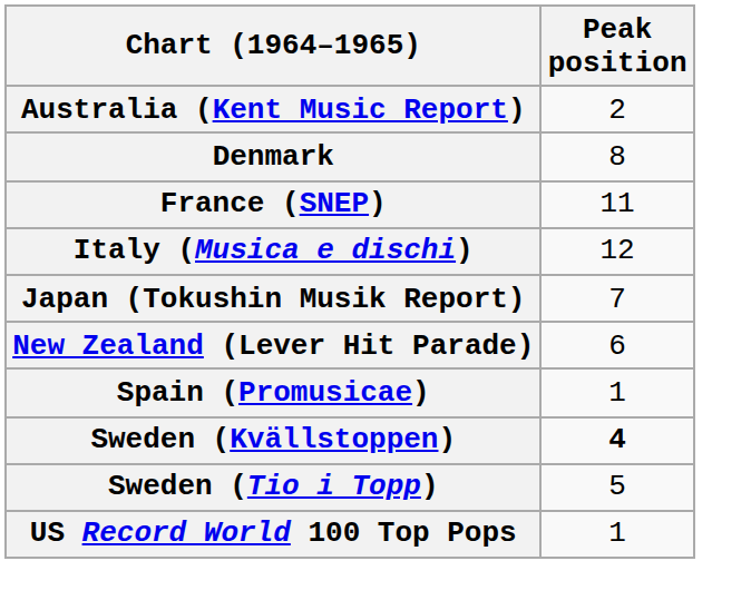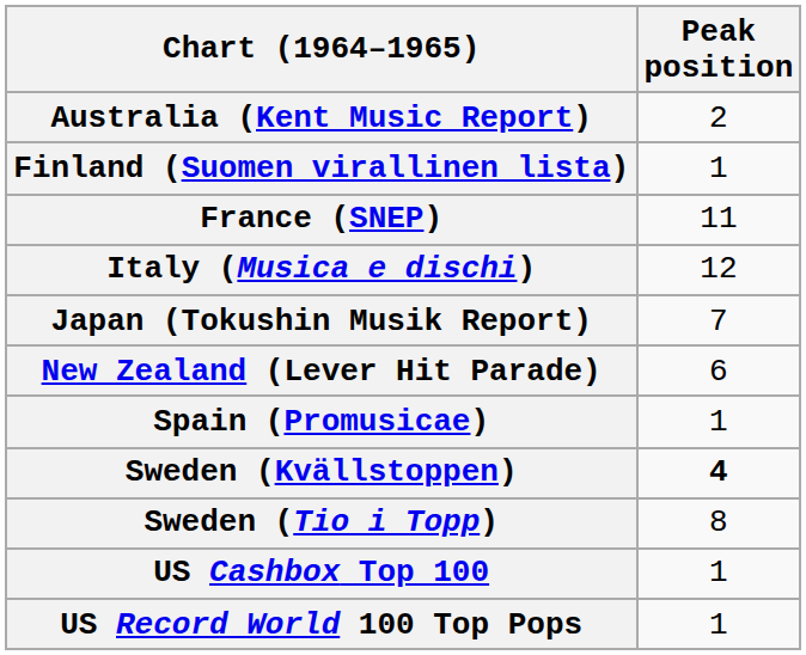 <table class="wikitable sortable plainrowheaders" style="text-align:center">
 <tr>
 <th scope="col">Chart (1964–1965)</th>
 <th scope="col">Peak<br>position</th>
 </tr>
 <tr>
 <th scope="row">Australia (<a href='#'>Kent Music Report</a>)</th>
 <td>2</td>
 </tr>
 <tr>
 </tr>
 <tr>
 </tr>
 <tr>
 </tr>
 <tr>
-<th scope="row">Denmark</th>
-<td>8</td>
+<th scope="row">Finland (<a href='#'>Suomen virallinen lista</a>)</th>
+<td>1</td>
 </tr>
 <tr>
 <th scope="row">France (<a href='#'>SNEP</a>)</th>
 <td>11</td>
 </tr>
 <tr>
 </tr>
 <tr>
 <th scope="row">Italy (<em><a href='#'>Musica e dischi</a></em>)</th>
 <td>12</td>
 </tr>
 <tr>
 <th scope="row">Japan (Tokushin Musik Report)</th>
 <td>7</td>
 </tr>
 <tr>
 </tr>
 <tr>
 <th scope="row"><a href='#'>New Zealand</a> (Lever Hit Parade)</th>
 <td>6</td>
 </tr>
 <tr>
 <th scope="row">Spain (<a href='#'>Promusicae</a>)</th>
 <td>1</td>
 </tr>
 <tr>
 <th scope="row">Sweden (<a href='#'>Kvällstoppen</a>)</th>
 <td><strong>4</strong></td>
 </tr>
 <tr>
 <th scope="row">Sweden (<em><a href='#'>Tio i Topp</a></em>)</th>
-<td>5</td>
+<td>8</td>
 </tr>
 <tr>
 </tr>
 <tr>
+</tr>
+<tr>
+<th scope="row">US <a href='#'><em>Cashbox</em> Top 100</a></th>
+<td>1</td>
 </tr>
 <tr>
 <th scope="row">US <em><a href='#'>Record World</a></em> 100 Top Pops</th>
 <td>1</td>
 </tr>
 <tr>
 </tr>
 </table>
